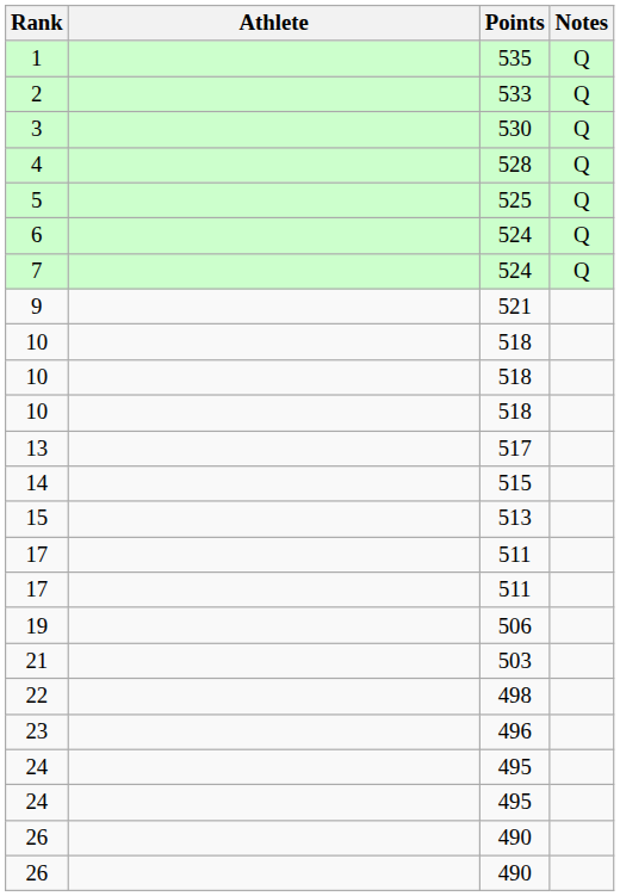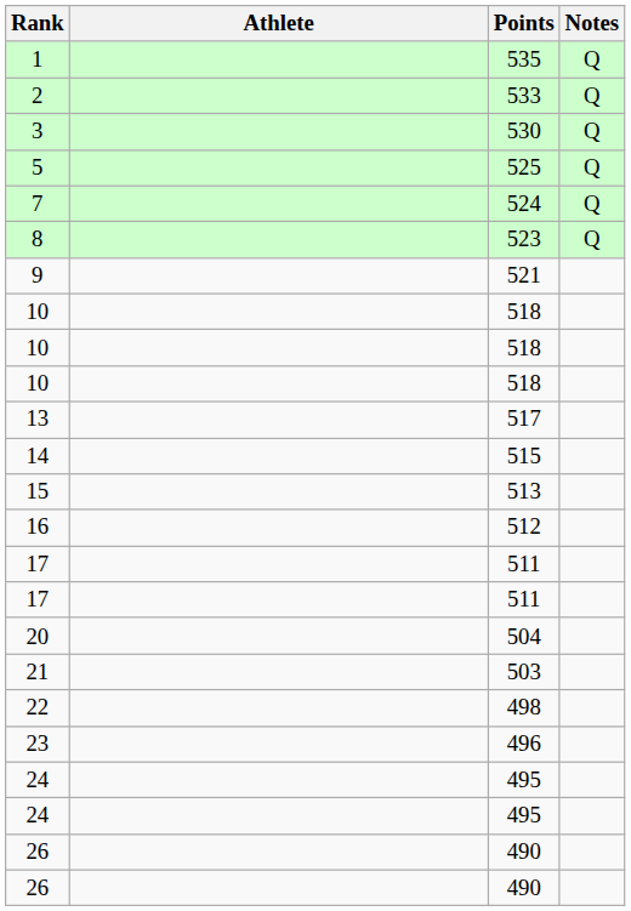 <table class="wikitable" style="text-align:center">
 <tr>
 <th>Rank</th>
 <th Style="width:18em">Athlete</th>
 <th>Points</th>
 <th>Notes</th>
 </tr>
 <tr style="background:#cfc">
 <td>1</td>
 <td style="text-align:left"></td>
 <td>535</td>
 <td>Q</td>
 </tr>
 <tr style="background:#cfc">
 <td>2</td>
 <td style="text-align:left"></td>
 <td>533</td>
 <td>Q</td>
 </tr>
 <tr style="background:#cfc">
 <td>3</td>
 <td style="text-align:left"></td>
 <td>530</td>
 <td>Q</td>
 </tr>
 <tr style="background:#cfc">
-<td>4</td>
-<td style="text-align:left"></td>
-<td>528</td>
-<td>Q</td>
-</tr>
-<tr style="background:#cfc">
 <td>5</td>
 <td style="text-align:left"></td>
 <td>525</td>
 <td>Q</td>
 </tr>
 <tr style="background:#cfc">
-<td>6</td>
+<td>7</td>
 <td style="text-align:left"></td>
 <td>524</td>
 <td>Q</td>
 </tr>
 <tr style="background:#cfc">
-<td>7</td>
+<td>8</td>
 <td style="text-align:left"></td>
-<td>524</td>
+<td>523</td>
 <td>Q</td>
 </tr>
 <tr>
 <td>9</td>
 <td style="text-align:left"></td>
 <td>521</td>
 <td></td>
 </tr>
 <tr>
 <td>10</td>
 <td style="text-align:left"></td>
 <td>518</td>
 <td></td>
 </tr>
 <tr>
 <td>10</td>
 <td style="text-align:left"></td>
 <td>518</td>
 <td></td>
 </tr>
 <tr>
 <td>10</td>
 <td style="text-align:left"></td>
 <td>518</td>
 <td></td>
 </tr>
 <tr>
 <td>13</td>
 <td style="text-align:left"></td>
 <td>517</td>
 <td></td>
 </tr>
 <tr>
 <td>14</td>
 <td style="text-align:left"></td>
 <td>515</td>
 <td></td>
 </tr>
 <tr>
 <td>15</td>
 <td style="text-align:left"></td>
 <td>513</td>
 <td></td>
 </tr>
 <tr>
+<td>16</td>
+<td style="text-align:left"></td>
+<td>512</td>
+<td></td>
+</tr>
+<tr>
 <td>17</td>
 <td style="text-align:left"></td>
 <td>511</td>
 <td></td>
 </tr>
 <tr>
 <td>17</td>
 <td style="text-align:left"></td>
 <td>511</td>
 <td></td>
 </tr>
 <tr>
-<td>19</td>
+<td>20</td>
 <td style="text-align:left"></td>
-<td>506</td>
+<td>504</td>
 <td></td>
 </tr>
 <tr>
 <td>21</td>
 <td style="text-align:left"></td>
 <td>503</td>
 <td></td>
 </tr>
 <tr>
 <td>22</td>
 <td style="text-align:left"></td>
 <td>498</td>
 <td></td>
 </tr>
 <tr>
 <td>23</td>
 <td style="text-align:left"></td>
 <td>496</td>
 <td></td>
 </tr>
 <tr>
 <td>24</td>
 <td style="text-align:left"></td>
 <td>495</td>
 <td></td>
 </tr>
 <tr>
 <td>24</td>
 <td style="text-align:left"></td>
 <td>495</td>
 <td></td>
 </tr>
 <tr>
 <td>26</td>
 <td style="text-align:left"></td>
 <td>490</td>
 <td></td>
 </tr>
 <tr>
 <td>26</td>
 <td style="text-align:left"></td>
 <td>490</td>
 <td></td>
 </tr>
 </table>
